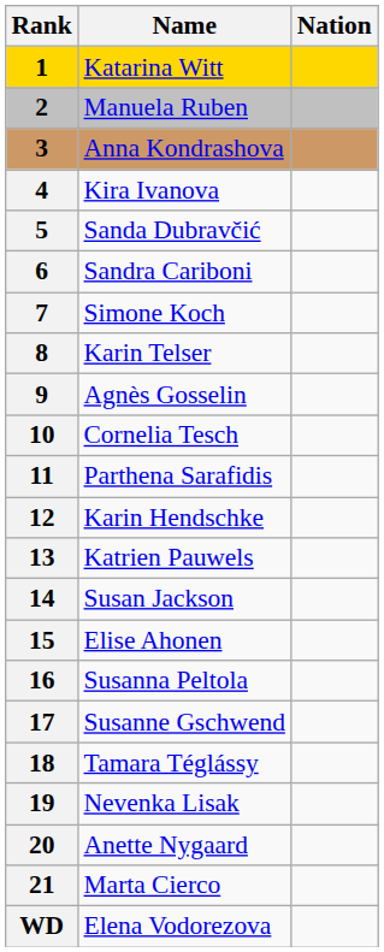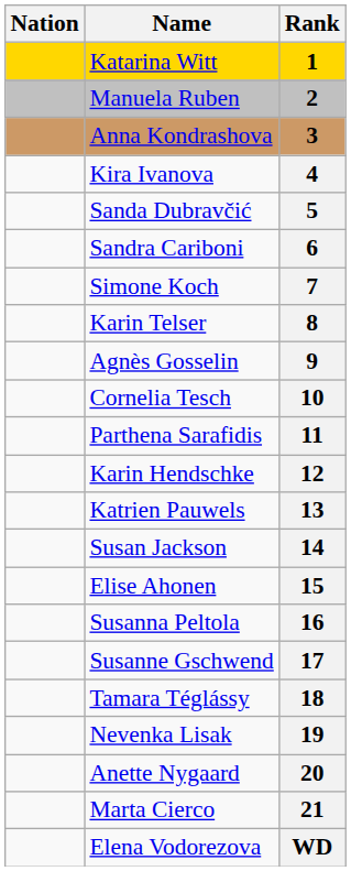 <table class="wikitable">
 <tr>
+<th>Nation</th>
+<th>Name</th>
 <th>Rank</th>
-<th>Name</th>
-<th>Nation</th>
 </tr>
 <tr bgcolor="gold">
+<td></td>
+<td><a href='#'>Katarina Witt</a></td>
 <td align="center"><strong>1</strong></td>
-<td><a href='#'>Katarina Witt</a></td>
-<td></td>
 </tr>
 <tr bgcolor="silver">
+<td></td>
+<td><a href='#'>Manuela Ruben</a></td>
 <td align="center"><strong>2</strong></td>
-<td><a href='#'>Manuela Ruben</a></td>
-<td></td>
 </tr>
 <tr bgcolor="cc9966">
+<td></td>
+<td><a href='#'>Anna Kondrashova</a></td>
 <td align="center"><strong>3</strong></td>
-<td><a href='#'>Anna Kondrashova</a></td>
-<td></td>
 </tr>
 <tr>
+<td></td>
+<td><a href='#'>Kira Ivanova</a></td>
 <th>4</th>
-<td><a href='#'>Kira Ivanova</a></td>
-<td></td>
 </tr>
 <tr>
+<td></td>
+<td><a href='#'>Sanda Dubravčić</a></td>
 <th>5</th>
-<td><a href='#'>Sanda Dubravčić</a></td>
-<td></td>
 </tr>
 <tr>
+<td></td>
+<td><a href='#'>Sandra Cariboni</a></td>
 <th>6</th>
-<td><a href='#'>Sandra Cariboni</a></td>
-<td></td>
 </tr>
 <tr>
+<td></td>
+<td><a href='#'>Simone Koch</a></td>
 <th>7</th>
-<td><a href='#'>Simone Koch</a></td>
-<td></td>
 </tr>
 <tr>
+<td></td>
+<td><a href='#'>Karin Telser</a></td>
 <th>8</th>
-<td><a href='#'>Karin Telser</a></td>
-<td></td>
 </tr>
 <tr>
+<td></td>
+<td><a href='#'>Agnès Gosselin</a></td>
 <th>9</th>
-<td><a href='#'>Agnès Gosselin</a></td>
-<td></td>
 </tr>
 <tr>
+<td></td>
+<td><a href='#'>Cornelia Tesch</a></td>
 <th>10</th>
-<td><a href='#'>Cornelia Tesch</a></td>
-<td></td>
 </tr>
 <tr>
+<td></td>
+<td><a href='#'>Parthena Sarafidis</a></td>
 <th>11</th>
-<td><a href='#'>Parthena Sarafidis</a></td>
-<td></td>
 </tr>
 <tr>
+<td></td>
+<td><a href='#'>Karin Hendschke</a></td>
 <th>12</th>
-<td><a href='#'>Karin Hendschke</a></td>
-<td></td>
 </tr>
 <tr>
+<td></td>
+<td><a href='#'>Katrien Pauwels</a></td>
 <th>13</th>
-<td><a href='#'>Katrien Pauwels</a></td>
-<td></td>
 </tr>
 <tr>
+<td></td>
+<td><a href='#'>Susan Jackson</a></td>
 <th>14</th>
-<td><a href='#'>Susan Jackson</a></td>
-<td></td>
 </tr>
 <tr>
+<td></td>
+<td><a href='#'>Elise Ahonen</a></td>
 <th>15</th>
-<td><a href='#'>Elise Ahonen</a></td>
-<td></td>
 </tr>
 <tr>
+<td></td>
+<td><a href='#'>Susanna Peltola</a></td>
 <th>16</th>
-<td><a href='#'>Susanna Peltola</a></td>
-<td></td>
 </tr>
 <tr>
+<td></td>
+<td><a href='#'>Susanne Gschwend</a></td>
 <th>17</th>
-<td><a href='#'>Susanne Gschwend</a></td>
-<td></td>
 </tr>
 <tr>
+<td></td>
+<td><a href='#'>Tamara Téglássy</a></td>
 <th>18</th>
-<td><a href='#'>Tamara Téglássy</a></td>
-<td></td>
 </tr>
 <tr>
+<td></td>
+<td><a href='#'>Nevenka Lisak</a></td>
 <th>19</th>
-<td><a href='#'>Nevenka Lisak</a></td>
-<td></td>
 </tr>
 <tr>
+<td></td>
+<td><a href='#'>Anette Nygaard</a></td>
 <th>20</th>
-<td><a href='#'>Anette Nygaard</a></td>
-<td></td>
 </tr>
 <tr>
+<td></td>
+<td><a href='#'>Marta Cierco</a></td>
 <th>21</th>
-<td><a href='#'>Marta Cierco</a></td>
-<td></td>
 </tr>
 <tr>
+<td></td>
+<td><a href='#'>Elena Vodorezova</a></td>
 <th>WD</th>
-<td><a href='#'>Elena Vodorezova</a></td>
-<td></td>
 </tr>
 </table>
